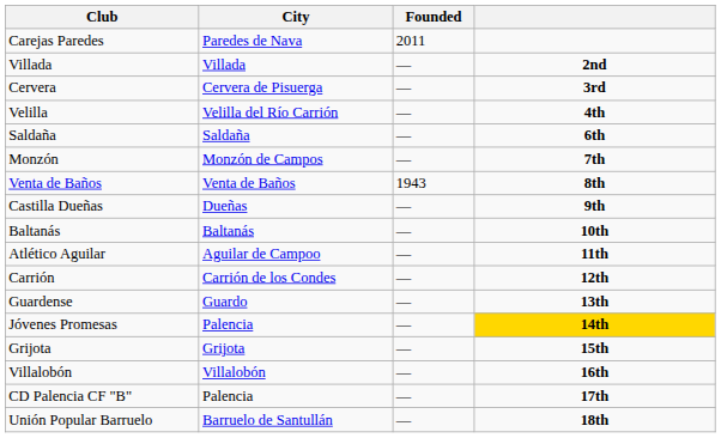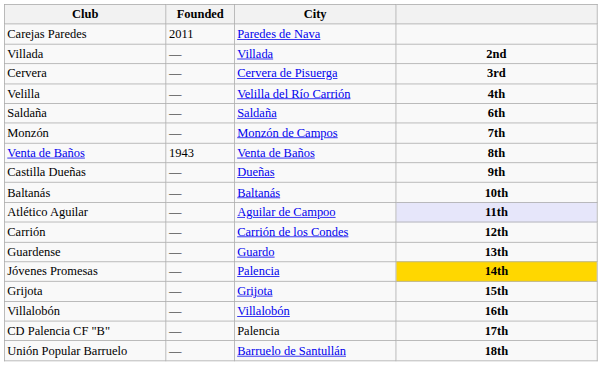 <table class="wikitable sortable">
 <tr>
 <th width=200>Club</th>
+<th width=80>Founded</th>
 <th width=200>City</th>
-<th width=80>Founded</th>
 <th width=250></th>
 </tr>
 <tr>
 <td>Carejas Paredes</td>
+<td>2011</td>
 <td><a href='#'>Paredes de Nava</a></td>
-<td>2011</td>
 <td align=center><strong></strong></td>
 </tr>
 <tr>
 <td>Villada</td>
+<td>—</td>
 <td><a href='#'>Villada</a></td>
-<td>—</td>
 <td align=center><strong>2nd</strong></td>
 </tr>
 <tr>
 <td>Cervera</td>
+<td>—</td>
 <td><a href='#'>Cervera de Pisuerga</a></td>
-<td>—</td>
 <td align=center><strong>3rd</strong></td>
 </tr>
 <tr>
 <td>Velilla</td>
+<td>—</td>
 <td><a href='#'>Velilla del Río Carrión</a></td>
-<td>—</td>
 <td align=center><strong>4th</strong></td>
 </tr>
 <tr>
 <td>Saldaña</td>
+<td>—</td>
 <td><a href='#'>Saldaña</a></td>
-<td>—</td>
 <td align=center><strong>6th</strong></td>
 </tr>
 <tr>
 <td>Monzón</td>
+<td>—</td>
 <td><a href='#'>Monzón de Campos</a></td>
-<td>—</td>
 <td align=center><strong>7th</strong></td>
 </tr>
 <tr>
 <td><a href='#'>Venta de Baños</a></td>
+<td>1943</td>
 <td><a href='#'>Venta de Baños</a></td>
-<td>1943</td>
 <td align=center><strong>8th</strong></td>
 </tr>
 <tr>
 <td>Castilla Dueñas</td>
+<td>—</td>
 <td><a href='#'>Dueñas</a></td>
-<td>—</td>
 <td align=center><strong>9th</strong></td>
 </tr>
 <tr>
 <td>Baltanás</td>
+<td>—</td>
 <td><a href='#'>Baltanás</a></td>
-<td>—</td>
 <td align=center><strong>10th</strong></td>
 </tr>
 <tr>
 <td>Atlético Aguilar</td>
+<td>—</td>
 <td><a href='#'>Aguilar de Campoo</a></td>
-<td>—</td>
-<td align=center><strong>11th</strong></td>
+<td align=center style="background: lavender;"><strong>11th</strong></td>
 </tr>
 <tr>
 <td>Carrión</td>
+<td>—</td>
 <td><a href='#'>Carrión de los Condes</a></td>
-<td>—</td>
 <td align=center><strong>12th</strong></td>
 </tr>
 <tr>
 <td>Guardense</td>
+<td>—</td>
 <td><a href='#'>Guardo</a></td>
-<td>—</td>
 <td align=center><strong>13th</strong></td>
 </tr>
 <tr>
 <td>Jóvenes Promesas</td>
+<td>—</td>
 <td><a href='#'>Palencia</a></td>
-<td>—</td>
 <td align=center style="background: gold;"><strong>14th</strong></td>
 </tr>
 <tr>
 <td>Grijota</td>
+<td>—</td>
 <td><a href='#'>Grijota</a></td>
-<td>—</td>
 <td align=center><strong>15th</strong></td>
 </tr>
 <tr>
 <td>Villalobón</td>
+<td>—</td>
 <td><a href='#'>Villalobón</a></td>
-<td>—</td>
 <td align=center><strong>16th</strong></td>
 </tr>
 <tr>
 <td>CD Palencia CF "B"</td>
+<td>—</td>
 <td>Palencia</td>
-<td>—</td>
 <td align=center><strong>17th</strong></td>
 </tr>
 <tr>
 <td>Unión Popular Barruelo</td>
+<td>—</td>
 <td><a href='#'>Barruelo de Santullán</a></td>
-<td>—</td>
 <td align=center><strong>18th</strong></td>
 </tr>
 </table>
